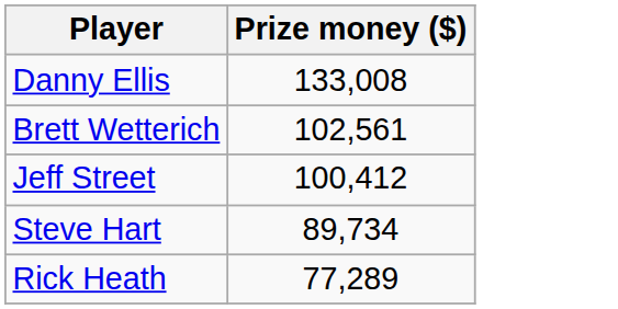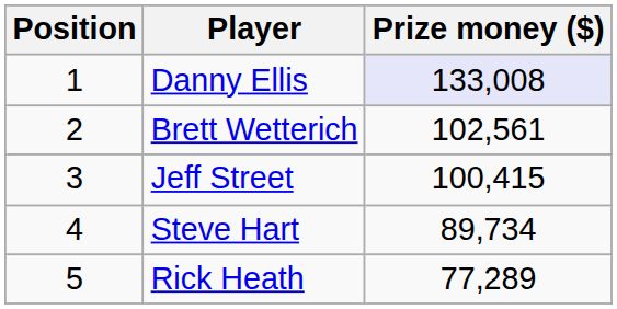 <table class="wikitable">
 <tr>
+<th>Position</th>
 <th>Player</th>
 <th>Prize money ($)</th>
 </tr>
 <tr>
+<td align=center>1</td>
 <td> <a href='#'>Danny Ellis</a></td>
-<td align=center>133,008</td>
+<td align=center style="background: lavender;">133,008</td>
 </tr>
 <tr>
+<td align=center>2</td>
 <td> <a href='#'>Brett Wetterich</a></td>
 <td align=center>102,561</td>
 </tr>
 <tr>
+<td align=center>3</td>
 <td> <a href='#'>Jeff Street</a></td>
-<td align=center>100,412</td>
+<td align=center>100,415</td>
 </tr>
 <tr>
+<td align=center>4</td>
 <td> <a href='#'>Steve Hart</a></td>
 <td align=center>89,734</td>
 </tr>
 <tr>
+<td align=center>5</td>
 <td> <a href='#'>Rick Heath</a></td>
 <td align=center>77,289</td>
 </tr>
 </table>
